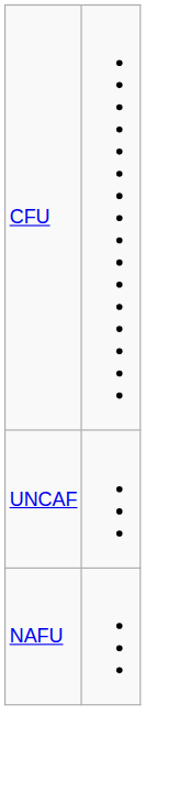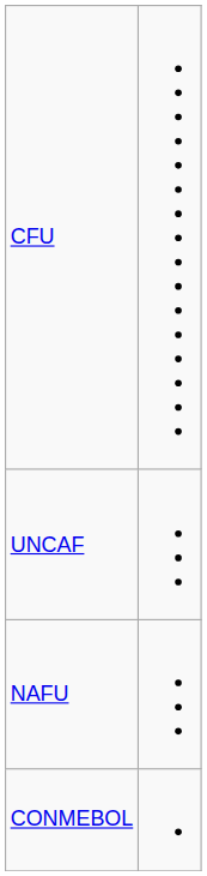 <table class="wikitable">
 <tr>
 <td><a href='#'>CFU</a></td>
 <td><br><ul><li></li><li></li><li></li><li></li><li></li><li></li><li></li><li></li><li></li><li></li><li></li><li></li><li></li><li></li><li></li><li></li></ul></td>
 </tr>
 <tr>
 <td><a href='#'>UNCAF</a></td>
 <td><br><ul><li></li><li></li><li></li></ul></td>
 </tr>
 <tr>
 <td><a href='#'>NAFU</a></td>
 <td><br><ul><li></li><li></li><li></li></ul></td>
 </tr>
+<tr>
+<td><a href='#'>CONMEBOL</a></td>
+<td><br><ul><li></li></ul></td>
+</tr>
 </table>
